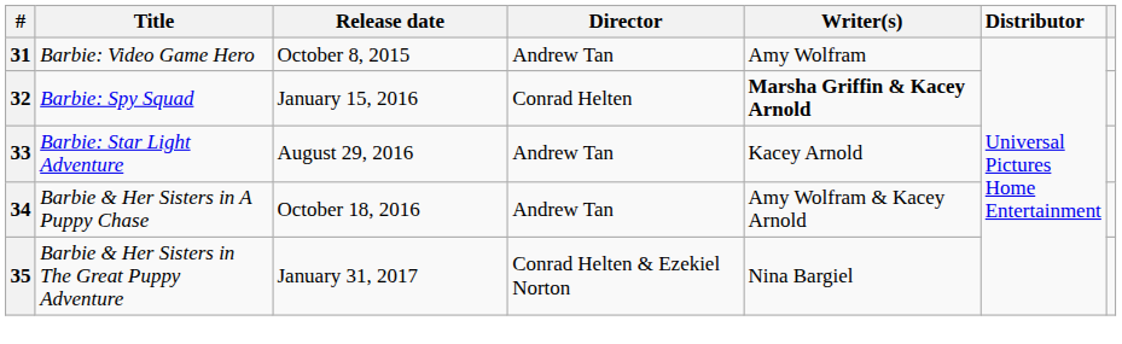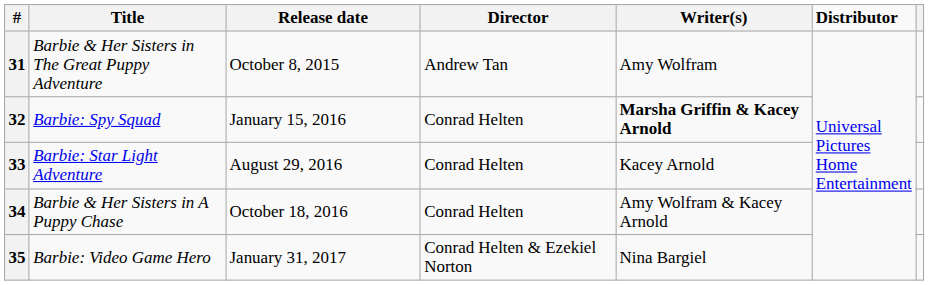 <table class="wikitable sortable">
 <tr>
 <th style="width: 1em;">#</th>
 <th style="width: 12em;">Title</th>
 <th style="width: 12em;">Release date</th>
 <th style="width: 12em;">Director</th>
 <th style="width: 12em;">Writer(s)</th>
 <td><strong>Distributor</strong></td>
 <th></th>
 </tr>
 <tr>
 <th><strong>31</strong></th>
-<td><em>Barbie: Video Game Hero</em></td>
+<td><em>Barbie & Her Sisters in The Great Puppy Adventure</em></td>
 <td>October 8, 2015</td>
 <td>Andrew Tan</td>
 <td>Amy Wolfram</td>
 <td rowspan="5"><a href='#'>Universal Pictures Home Entertainment</a></td>
 <td></td>
 </tr>
 <tr>
 <th><strong>32</strong></th>
 <td><em><a href='#'>Barbie: Spy Squad</a></em></td>
 <td>January 15, 2016</td>
 <td>Conrad Helten</td>
 <td><strong>Marsha Griffin & Kacey Arnold</strong></td>
 <td></td>
 </tr>
 <tr>
 <th><strong>33</strong></th>
 <td><em><a href='#'>Barbie: Star Light Adventure</a></em></td>
 <td>August 29, 2016</td>
-<td>Andrew Tan</td>
+<td>Conrad Helten</td>
 <td>Kacey Arnold</td>
 <td></td>
 </tr>
 <tr>
 <th><strong>34</strong></th>
 <td><em>Barbie & Her Sisters in A Puppy Chase</em></td>
 <td>October 18, 2016</td>
-<td>Andrew Tan</td>
+<td>Conrad Helten</td>
 <td>Amy Wolfram & Kacey Arnold</td>
 <td></td>
 </tr>
 <tr>
 <th><strong>35</strong></th>
-<td><em>Barbie & Her Sisters in The Great Puppy Adventure</em></td>
+<td><em>Barbie: Video Game Hero</em></td>
 <td>January 31, 2017</td>
 <td>Conrad Helten & Ezekiel Norton</td>
 <td>Nina Bargiel</td>
 <td></td>
 </tr>
 </table>
